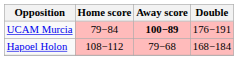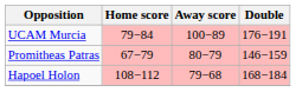 <table class="wikitable" style="text-align: center;">
 <tr>
 <th>Opposition</th>
 <th>Home score</th>
 <th>Away score</th>
 <th>Double</th>
 </tr>
 <tr>
 <td align="left"> <a href='#'>UCAM Murcia</a></td>
 <td bgcolor=#FFBBBB>79−84</td>
-<td bgcolor=#FFBBBB><strong>100−89</strong></td>
+<td bgcolor=#FFBBBB>100−89</td>
 <td bgcolor=#FFBBBB>176−191</td>
+</tr>
+<tr>
+<td align="left"> <a href='#'>Promitheas Patras</a></td>
+<td bgcolor=#FFBBBB>67−79</td>
+<td bgcolor=#FFBBBB>80−79</td>
+<td bgcolor=#FFBBBB>146−159</td>
 </tr>
 <tr>
 <td align="left"> <a href='#'>Hapoel Holon</a></td>
 <td bgcolor=#FFBBBB>108−112</td>
 <td bgcolor=#FFBBBB>79−68</td>
 <td bgcolor=#FFBBBB>168−184</td>
 </tr>
 <tr>
 </tr>
 </table>
